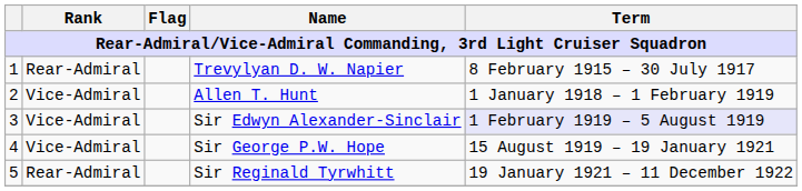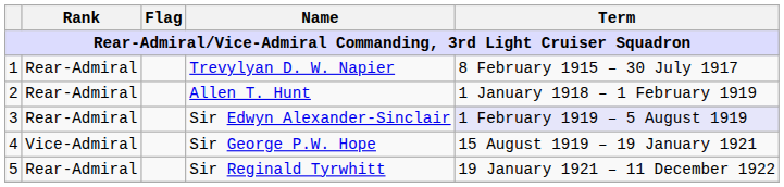 <table class="wikitable">
 <tr>
 <th></th>
 <th>Rank</th>
 <th>Flag</th>
 <th>Name</th>
 <th>Term</th>
 </tr>
 <tr>
 <td colspan="5" align="center" style="background:#dcdcfe;"><strong>Rear-Admiral/Vice-Admiral Commanding, 3rd Light Cruiser Squadron</strong> </td>
 </tr>
 <tr>
 <td>1</td>
 <td>Rear-Admiral</td>
 <td></td>
 <td><a href='#'>Trevylyan D. W. Napier</a></td>
 <td>8 February 1915 – 30 July 1917</td>
 </tr>
 <tr>
 <td>2</td>
-<td>Vice-Admiral</td>
+<td>Rear-Admiral</td>
 <td></td>
 <td><a href='#'>Allen T. Hunt</a></td>
 <td>1 January 1918 – 1 February 1919</td>
 </tr>
 <tr>
 <td>3</td>
-<td>Vice-Admiral</td>
+<td>Rear-Admiral</td>
 <td></td>
 <td>Sir <a href='#'>Edwyn Alexander-Sinclair</a></td>
 <td style="background: lavender;">1 February 1919 – 5 August 1919</td>
 </tr>
 <tr>
 <td>4</td>
 <td>Vice-Admiral</td>
 <td></td>
 <td>Sir <a href='#'>George P.W. Hope</a></td>
 <td>15 August 1919 – 19 January 1921</td>
 </tr>
 <tr>
 <td>5</td>
 <td>Rear-Admiral</td>
 <td></td>
 <td>Sir <a href='#'>Reginald Tyrwhitt</a></td>
 <td>19 January 1921 – 11 December 1922</td>
 </tr>
 <tr>
 </tr>
 </table>
